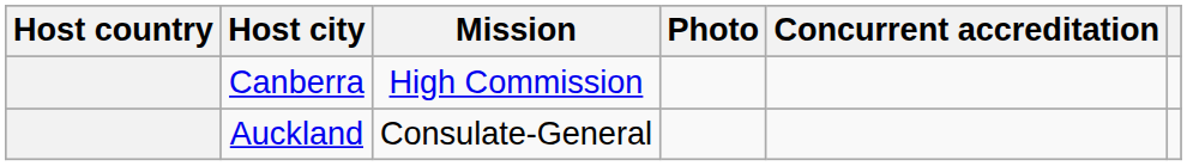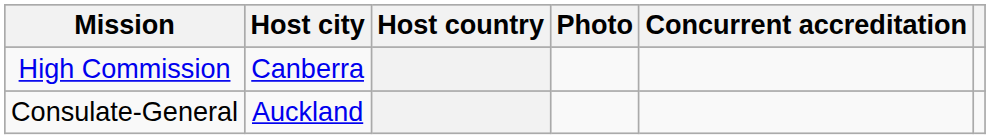 <table class="wikitable plainrowheaders" style="text-align:center;">
 <tr>
+<th scope="col">Mission</th>
+<th scope="col">Host city</th>
 <th scope="col">Host country</th>
-<th scope="col">Host city</th>
-<th scope="col">Mission</th>
 <th scope="col">Photo</th>
 <th scope="col">Concurrent accreditation</th>
 <th scope="col"></th>
 </tr>
 <tr>
+<td><a href='#'>High Commission</a></td>
+<td><a href='#'>Canberra</a></td>
 <th scope="row"></th>
-<td><a href='#'>Canberra</a></td>
-<td><a href='#'>High Commission</a></td>
 <td></td>
 <td></td>
 <td></td>
 </tr>
 <tr>
+<td>Consulate-General</td>
+<td><a href='#'>Auckland</a></td>
 <th scope="row"></th>
-<td><a href='#'>Auckland</a></td>
-<td>Consulate-General</td>
 <td></td>
 <td></td>
 <td></td>
 </tr>
 </table>
